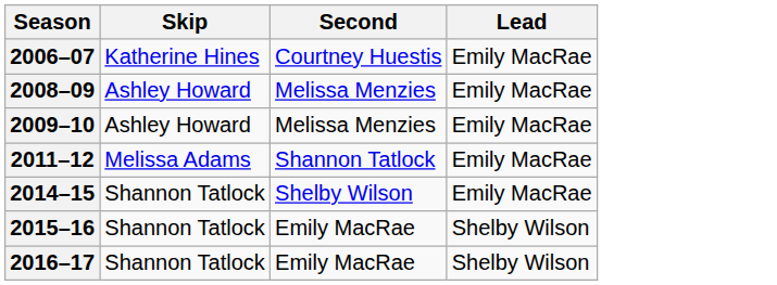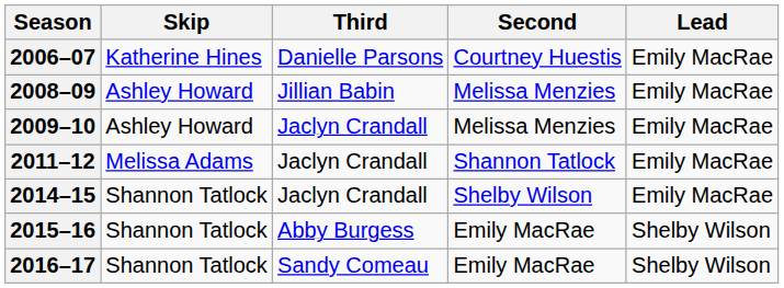 <table class="wikitable">
 <tr>
 <th scope="col">Season</th>
 <th scope="col">Skip</th>
+<th scope="col">Third</th>
 <th scope="col">Second</th>
 <th scope="col">Lead</th>
 </tr>
 <tr>
 <th scope="row">2006–07</th>
 <td><a href='#'>Katherine Hines</a></td>
+<td><a href='#'>Danielle Parsons</a></td>
 <td><a href='#'>Courtney Huestis</a></td>
 <td>Emily MacRae</td>
 </tr>
 <tr>
 <th scope="row">2008–09</th>
 <td><a href='#'>Ashley Howard</a></td>
+<td><a href='#'>Jillian Babin</a></td>
 <td><a href='#'>Melissa Menzies</a></td>
 <td>Emily MacRae</td>
 </tr>
 <tr>
 <th scope="row">2009–10</th>
 <td>Ashley Howard</td>
+<td><a href='#'>Jaclyn Crandall</a></td>
 <td>Melissa Menzies</td>
 <td>Emily MacRae</td>
 </tr>
 <tr>
 <th scope="row">2011–12</th>
 <td><a href='#'>Melissa Adams</a></td>
+<td>Jaclyn Crandall</td>
 <td><a href='#'>Shannon Tatlock</a></td>
 <td>Emily MacRae</td>
 </tr>
 <tr>
 <th scope="row">2014–15</th>
 <td>Shannon Tatlock</td>
+<td>Jaclyn Crandall</td>
 <td><a href='#'>Shelby Wilson</a></td>
 <td>Emily MacRae</td>
 </tr>
 <tr>
 <th scope="row">2015–16</th>
 <td>Shannon Tatlock</td>
+<td><a href='#'>Abby Burgess</a></td>
 <td>Emily MacRae</td>
 <td>Shelby Wilson</td>
 </tr>
 <tr>
 <th scope="row">2016–17</th>
 <td>Shannon Tatlock</td>
+<td><a href='#'>Sandy Comeau</a></td>
 <td>Emily MacRae</td>
 <td>Shelby Wilson</td>
 </tr>
 </table>
